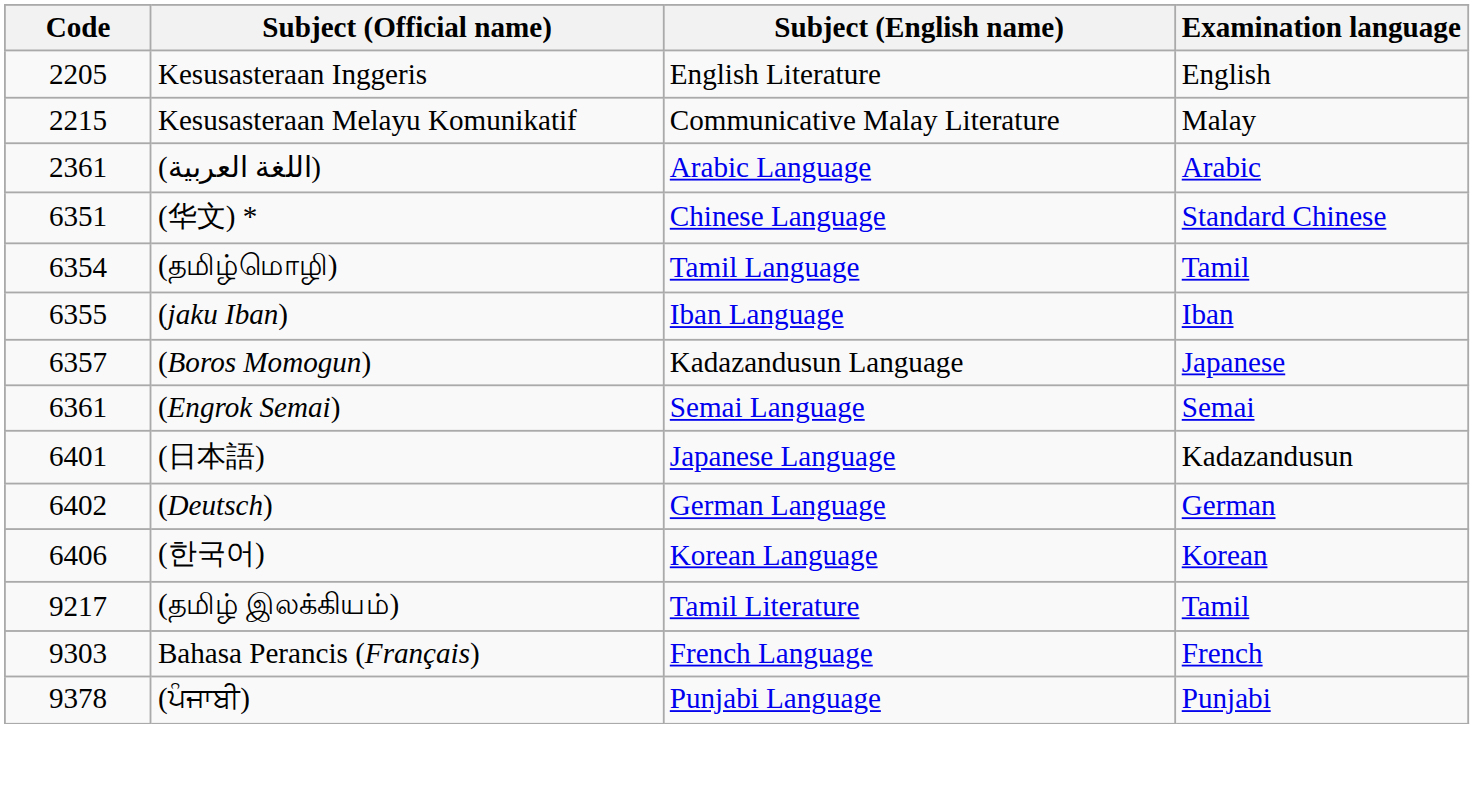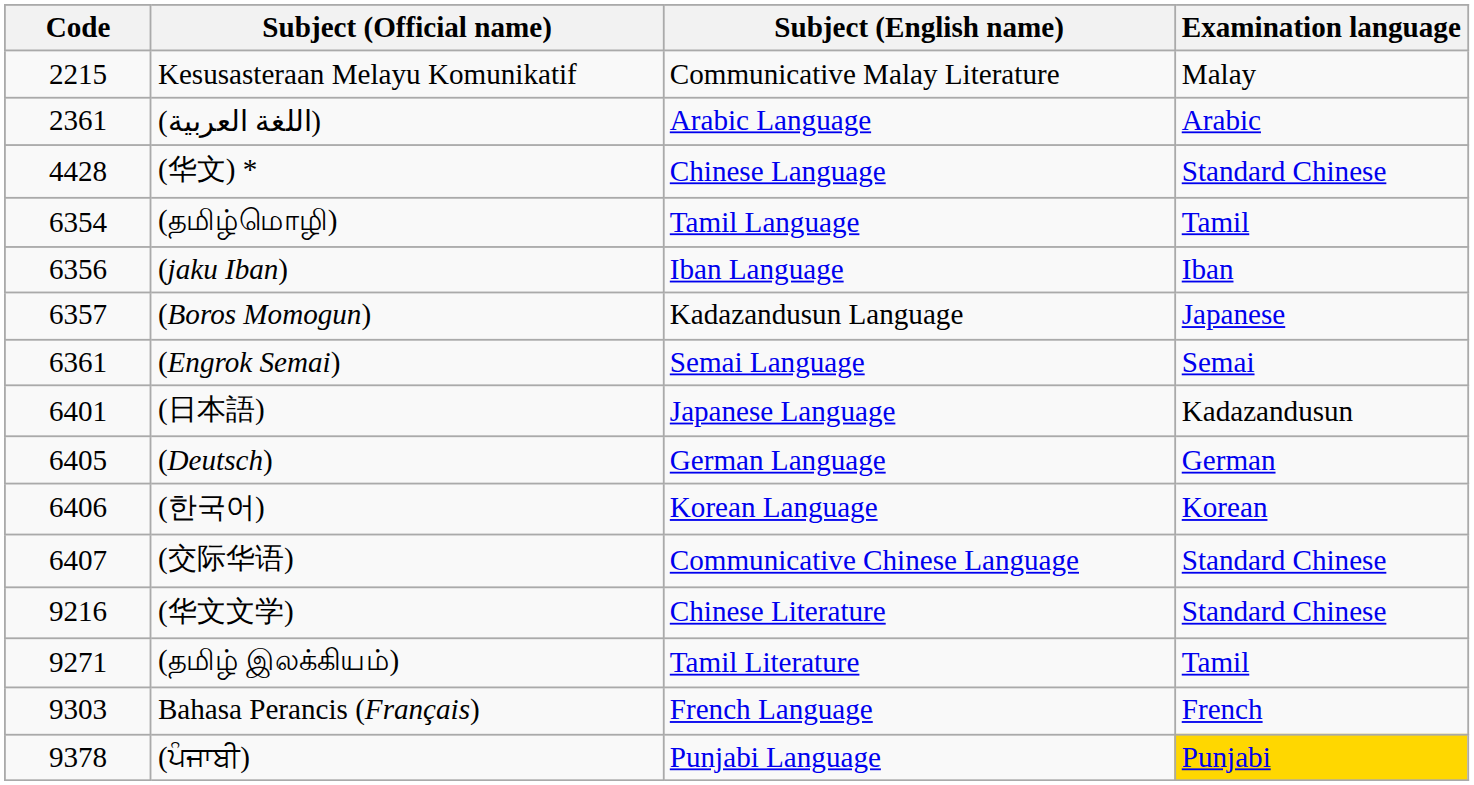 <table class="wikitable">
 <tr>
 <th width="10%">Code</th>
 <th width="35%">Subject (Official name)</th>
 <th width="35%">Subject (English name)</th>
 <th width="20%">Examination language</th>
-</tr>
-<tr>
-<td style="text-align:center;">2205</td>
-<td>Kesusasteraan Inggeris</td>
-<td>English Literature</td>
-<td>English</td>
 </tr>
 <tr>
 <td style="text-align:center;">2215</td>
 <td>Kesusasteraan Melayu Komunikatif</td>
 <td>Communicative Malay Literature</td>
 <td>Malay</td>
 </tr>
 <tr>
 <td style="text-align:center;">2361</td>
 <td> (اللغة العربية)</td>
 <td><a href='#'>Arabic Language</a></td>
 <td><a href='#'>Arabic</a></td>
 </tr>
 <tr>
-<td style="text-align:center;">6351</td>
+<td style="text-align:center;">4428</td>
 <td> (华文) *</td>
 <td><a href='#'>Chinese Language</a></td>
 <td><a href='#'>Standard Chinese</a></td>
 </tr>
 <tr>
 <td style="text-align:center;">6354</td>
 <td> (தமிழ்மொழி)</td>
 <td><a href='#'>Tamil Language</a></td>
 <td><a href='#'>Tamil</a></td>
 </tr>
 <tr>
-<td style="text-align:center;">6355</td>
+<td style="text-align:center;">6356</td>
 <td> (<em>jaku Iban</em>)</td>
 <td><a href='#'>Iban Language</a></td>
 <td><a href='#'>Iban</a></td>
 </tr>
 <tr>
 <td style="text-align:center;">6357</td>
 <td> (<em>Boros Momogun</em>)</td>
 <td>Kadazandusun Language</td>
 <td><a href='#'>Japanese</a></td>
 </tr>
 <tr>
 <td style="text-align:center;">6361</td>
 <td> (<em>Engrok Semai</em>)</td>
 <td><a href='#'>Semai Language</a></td>
 <td><a href='#'>Semai</a></td>
 </tr>
 <tr>
 <td style="text-align:center;">6401</td>
 <td> (日本語)</td>
 <td><a href='#'>Japanese Language</a></td>
 <td>Kadazandusun</td>
 </tr>
 <tr>
-<td style="text-align:center;">6402</td>
+<td style="text-align:center;">6405</td>
 <td> (<em>Deutsch</em>)</td>
 <td><a href='#'>German Language</a></td>
 <td><a href='#'>German</a></td>
 </tr>
 <tr>
 <td style="text-align:center;">6406</td>
 <td> (한국어)</td>
 <td><a href='#'>Korean Language</a></td>
 <td><a href='#'>Korean</a></td>
 </tr>
 <tr>
-<td style="text-align:center;">9217</td>
+<td style="text-align:center;">6407</td>
+<td> (交际华语)</td>
+<td><a href='#'>Communicative Chinese Language</a></td>
+<td><a href='#'>Standard Chinese</a></td>
+</tr>
+<tr>
+<td style="text-align:center;">9216</td>
+<td> (华文文学)</td>
+<td><a href='#'>Chinese Literature</a></td>
+<td><a href='#'>Standard Chinese</a></td>
+</tr>
+<tr>
+<td style="text-align:center;">9271</td>
 <td> (தமிழ் இலக்கியம்)</td>
 <td><a href='#'>Tamil Literature</a></td>
 <td><a href='#'>Tamil</a></td>
 </tr>
 <tr>
 <td style="text-align:center;">9303</td>
 <td>Bahasa Perancis (<em>Français</em>)</td>
 <td><a href='#'>French Language</a></td>
 <td><a href='#'>French</a></td>
 </tr>
 <tr>
 <td style="text-align:center;">9378</td>
 <td> (ਪੰਜਾਬੀ)</td>
 <td><a href='#'>Punjabi Language</a></td>
-<td><a href='#'>Punjabi</a></td>
+<td style="background: gold;"><a href='#'>Punjabi</a></td>
 </tr>
 </table>
